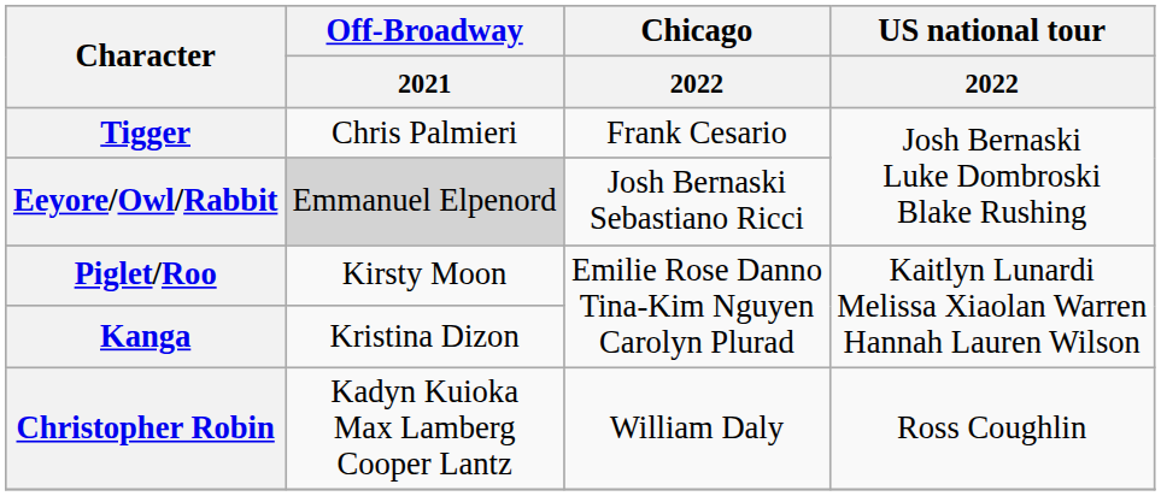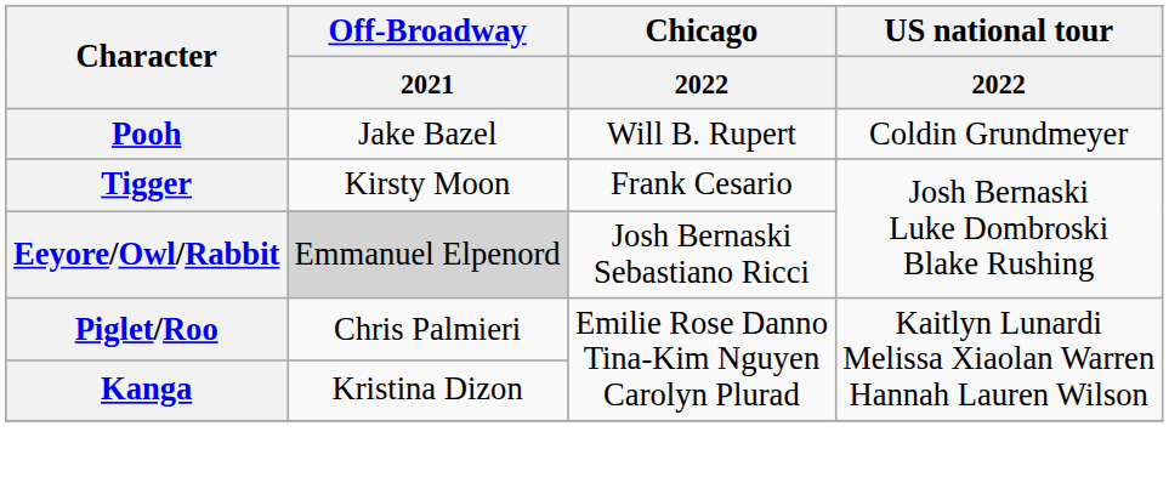 <table class="wikitable">
 <tr>
 <th rowspan="2">Character</th>
 <th><a href='#'>Off-Broadway</a></th>
 <th>Chicago</th>
 <th>US national tour</th>
 </tr>
 <tr>
 <th><small>2021</small></th>
 <th><small>2022</small></th>
 <th><small>2022</small></th>
 </tr>
 <tr>
+<th><a href='#'>Pooh</a></th>
+<td colspan=1 align=center>Jake Bazel</td>
+<td colspan=1 align=center>Will B. Rupert</td>
+<td colspan=1 align=center>Coldin Grundmeyer</td>
+</tr>
+<tr>
 <th><a href='#'>Tigger</a></th>
-<td colspan=1 align=center>Chris Palmieri</td>
+<td colspan=1 align=center>Kirsty Moon</td>
 <td colspan=1 align=center>Frank Cesario</td>
 <td colspan=1 rowspan=2 align=center>Josh Bernaski<br>Luke Dombroski<br>Blake Rushing</td>
 </tr>
 <tr>
 <th><a href='#'>Eeyore</a>/<a href='#'>Owl</a>/<a href='#'>Rabbit</a></th>
 <td colspan=1 align=center style="background: lightgrey;">Emmanuel Elpenord</td>
 <td colspan=1 align=center>Josh Bernaski<br>Sebastiano Ricci</td>
 </tr>
 <tr>
 <th><a href='#'>Piglet</a>/<a href='#'>Roo</a></th>
-<td colspan=1 align=center>Kirsty Moon</td>
+<td colspan=1 align=center>Chris Palmieri</td>
 <td colspan=1 rowspan=2 align=center>Emilie Rose Danno<br>Tina-Kim Nguyen<br>Carolyn Plurad</td>
 <td colspan=1 rowspan=2 align=center>Kaitlyn Lunardi<br>Melissa Xiaolan Warren<br>Hannah Lauren Wilson</td>
 </tr>
 <tr>
 <th><a href='#'>Kanga</a></th>
 <td colspan=1 align=center>Kristina Dizon</td>
 </tr>
 <tr>
-<th><a href='#'>Christopher Robin</a></th>
-<td colspan=1 align=center>Kadyn Kuioka<br>Max Lamberg<br>Cooper Lantz</td>
-<td colspan=1 align=center>William Daly</td>
-<td colspan=1 align=center>Ross Coughlin</td>
-</tr>
-<tr>
 </tr>
 </table>
